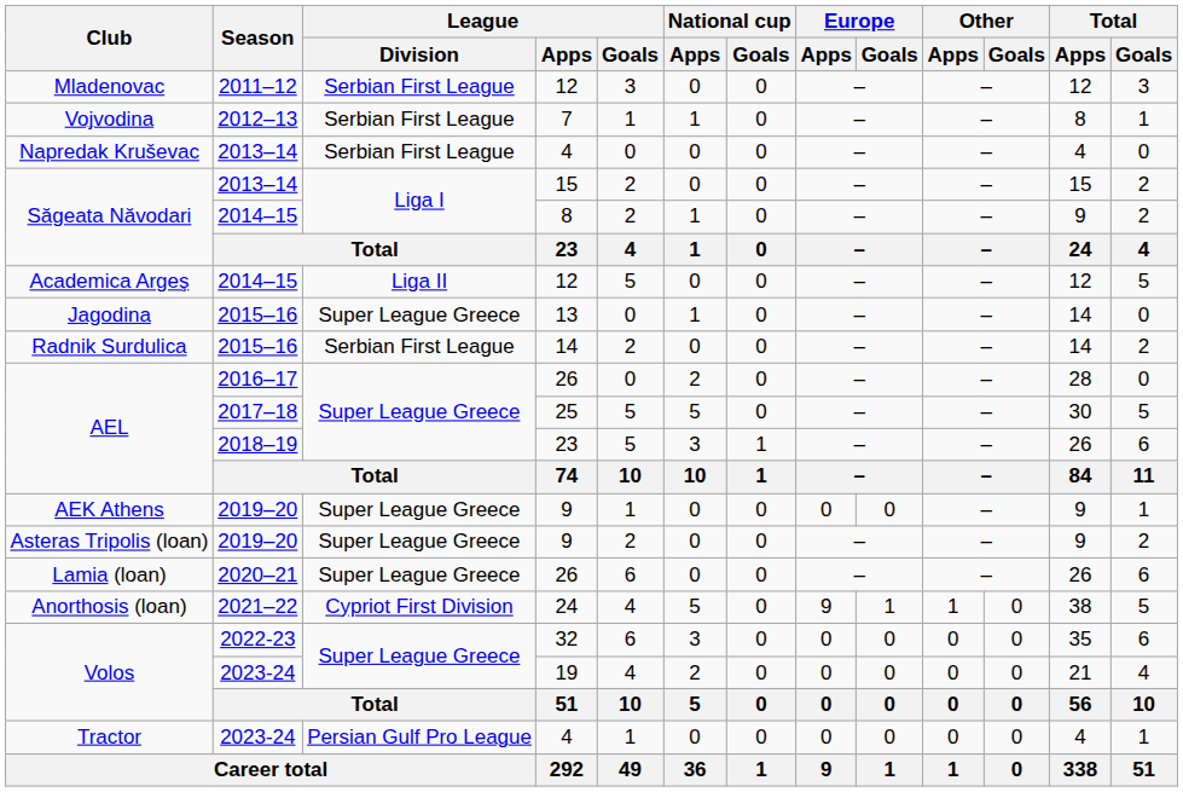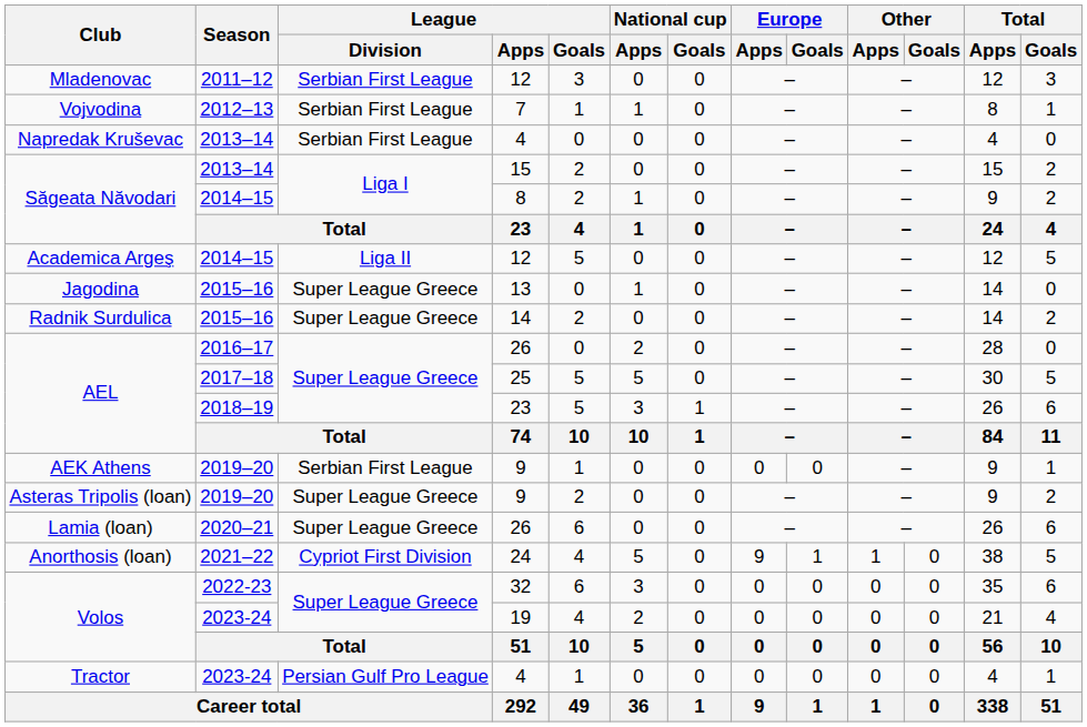 <table class="wikitable" style="text-align:center">
 <tr>
 <th rowspan=2>Club</th>
 <th rowspan=2>Season</th>
 <th colspan=3>League</th>
 <th colspan=2>National cup</th>
 <th colspan=2><a href='#'>Europe</a></th>
 <th colspan=2>Other</th>
 <th colspan=2>Total</th>
 </tr>
 <tr>
 <th>Division</th>
 <th>Apps</th>
 <th>Goals</th>
 <th>Apps</th>
 <th>Goals</th>
 <th>Apps</th>
 <th>Goals</th>
 <th>Apps</th>
 <th>Goals</th>
 <th>Apps</th>
 <th>Goals</th>
 </tr>
 <tr>
 <td><a href='#'>Mladenovac</a></td>
 <td><a href='#'>2011–12</a></td>
 <td><a href='#'>Serbian First League</a></td>
 <td>12</td>
 <td>3</td>
 <td>0</td>
 <td>0</td>
 <td colspan="2">–</td>
 <td colspan="2">–</td>
 <td>12</td>
 <td>3</td>
 </tr>
 <tr>
 <td><a href='#'>Vojvodina</a></td>
 <td><a href='#'>2012–13</a></td>
 <td>Serbian First League</td>
 <td>7</td>
 <td>1</td>
 <td>1</td>
 <td>0</td>
 <td colspan="2">–</td>
 <td colspan="2">–</td>
 <td>8</td>
 <td>1</td>
 </tr>
 <tr>
 <td><a href='#'>Napredak Kruševac</a></td>
 <td><a href='#'>2013–14</a></td>
 <td>Serbian First League</td>
 <td>4</td>
 <td>0</td>
 <td>0</td>
 <td>0</td>
 <td colspan="2">–</td>
 <td colspan="2">–</td>
 <td>4</td>
 <td>0</td>
 </tr>
 <tr>
 <td rowspan="3"><a href='#'>Săgeata Năvodari</a></td>
 <td><a href='#'>2013–14</a></td>
 <td rowspan="2"><a href='#'>Liga I</a></td>
 <td>15</td>
 <td>2</td>
 <td>0</td>
 <td>0</td>
 <td colspan="2">–</td>
 <td colspan="2">–</td>
 <td>15</td>
 <td>2</td>
 </tr>
 <tr>
 <td><a href='#'>2014–15</a></td>
 <td>8</td>
 <td>2</td>
 <td>1</td>
 <td>0</td>
 <td colspan="2">–</td>
 <td colspan="2">–</td>
 <td>9</td>
 <td>2</td>
 </tr>
 <tr>
 <th colspan="2">Total</th>
 <th>23</th>
 <th>4</th>
 <th>1</th>
 <th>0</th>
 <th colspan="2">–</th>
 <th colspan="2">–</th>
 <th>24</th>
 <th>4</th>
 </tr>
 <tr>
 <td><a href='#'>Academica Argeş</a></td>
 <td><a href='#'>2014–15</a></td>
 <td><a href='#'>Liga II</a></td>
 <td>12</td>
 <td>5</td>
 <td>0</td>
 <td>0</td>
 <td colspan="2">–</td>
 <td colspan="2">–</td>
 <td>12</td>
 <td>5</td>
 </tr>
 <tr>
 <td><a href='#'>Jagodina</a></td>
 <td><a href='#'>2015–16</a></td>
 <td>Super League Greece</td>
 <td>13</td>
 <td>0</td>
 <td>1</td>
 <td>0</td>
 <td colspan="2">–</td>
 <td colspan="2">–</td>
 <td>14</td>
 <td>0</td>
 </tr>
 <tr>
 <td><a href='#'>Radnik Surdulica</a></td>
 <td><a href='#'>2015–16</a></td>
-<td>Serbian First League</td>
+<td>Super League Greece</td>
 <td>14</td>
 <td>2</td>
 <td>0</td>
 <td>0</td>
 <td colspan="2">–</td>
 <td colspan="2">–</td>
 <td>14</td>
 <td>2</td>
 </tr>
 <tr>
 <td rowspan="4"><a href='#'>AEL</a></td>
 <td><a href='#'>2016–17</a></td>
 <td rowspan="3"><a href='#'>Super League Greece</a></td>
 <td>26</td>
 <td>0</td>
 <td>2</td>
 <td>0</td>
 <td colspan="2">–</td>
 <td colspan="2">–</td>
 <td>28</td>
 <td>0</td>
 </tr>
 <tr>
 <td><a href='#'>2017–18</a></td>
 <td>25</td>
 <td>5</td>
 <td>5</td>
 <td>0</td>
 <td colspan="2">–</td>
 <td colspan="2">–</td>
 <td>30</td>
 <td>5</td>
 </tr>
 <tr>
 <td><a href='#'>2018–19</a></td>
 <td>23</td>
 <td>5</td>
 <td>3</td>
 <td>1</td>
 <td colspan="2">–</td>
 <td colspan="2">–</td>
 <td>26</td>
 <td>6</td>
 </tr>
 <tr>
 <th colspan="2">Total</th>
 <th>74</th>
 <th>10</th>
 <th>10</th>
 <th>1</th>
 <th colspan="2">–</th>
 <th colspan="2">–</th>
 <th>84</th>
 <th>11</th>
 </tr>
 <tr>
 <td><a href='#'>AEK Athens</a></td>
 <td><a href='#'>2019–20</a></td>
-<td>Super League Greece</td>
+<td>Serbian First League</td>
 <td>9</td>
 <td>1</td>
 <td>0</td>
 <td>0</td>
 <td>0</td>
 <td>0</td>
 <td colspan="2">–</td>
 <td>9</td>
 <td>1</td>
 </tr>
 <tr>
 <td><a href='#'>Asteras Tripolis</a> (loan)</td>
 <td><a href='#'>2019–20</a></td>
 <td>Super League Greece</td>
 <td>9</td>
 <td>2</td>
 <td>0</td>
 <td>0</td>
 <td colspan="2">–</td>
 <td colspan="2">–</td>
 <td>9</td>
 <td>2</td>
 </tr>
 <tr>
 <td><a href='#'>Lamia</a> (loan)</td>
 <td><a href='#'>2020–21</a></td>
 <td>Super League Greece</td>
 <td>26</td>
 <td>6</td>
 <td>0</td>
 <td>0</td>
 <td colspan="2">–</td>
 <td colspan="2">–</td>
 <td>26</td>
 <td>6</td>
 </tr>
 <tr>
 <td><a href='#'>Anorthosis</a> (loan)</td>
 <td><a href='#'>2021–22</a></td>
 <td><a href='#'>Cypriot First Division</a></td>
 <td>24</td>
 <td>4</td>
 <td>5</td>
 <td>0</td>
 <td>9</td>
 <td>1</td>
 <td>1</td>
 <td>0</td>
 <td>38</td>
 <td>5</td>
 </tr>
 <tr>
 <td rowspan="3"><a href='#'>Volos</a></td>
 <td><a href='#'>2022-23</a></td>
 <td rowspan="2"><a href='#'>Super League Greece</a></td>
 <td>32</td>
 <td>6</td>
 <td>3</td>
 <td>0</td>
 <td>0</td>
 <td>0</td>
 <td>0</td>
 <td>0</td>
 <td>35</td>
 <td>6</td>
 </tr>
 <tr>
 <td><a href='#'>2023-24</a></td>
 <td>19</td>
 <td>4</td>
 <td>2</td>
 <td>0</td>
 <td>0</td>
 <td>0</td>
 <td>0</td>
 <td>0</td>
 <td>21</td>
 <td>4</td>
 </tr>
 <tr>
 <th colspan=2>Total</th>
 <th>51</th>
 <th>10</th>
 <th>5</th>
 <th>0</th>
 <th>0</th>
 <th>0</th>
 <th>0</th>
 <th>0</th>
 <th>56</th>
 <th>10</th>
 </tr>
 <tr>
 <td><a href='#'>Tractor</a></td>
 <td><a href='#'>2023-24</a></td>
 <td><a href='#'>Persian Gulf Pro League</a></td>
 <td>4</td>
 <td>1</td>
 <td>0</td>
 <td>0</td>
 <td>0</td>
 <td>0</td>
 <td>0</td>
 <td>0</td>
 <td>4</td>
 <td>1</td>
 </tr>
 <tr>
 <th colspan="3">Career total</th>
 <th>292</th>
 <th>49</th>
 <th>36</th>
 <th>1</th>
 <th>9</th>
 <th>1</th>
 <th>1</th>
 <th>0</th>
 <th>338</th>
 <th>51</th>
 </tr>
 </table>
